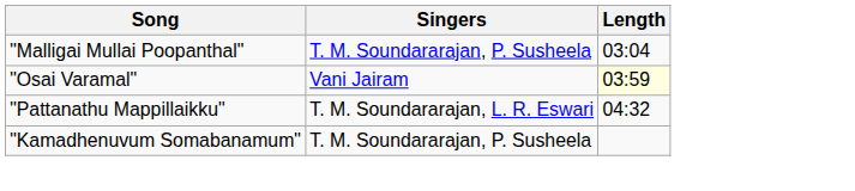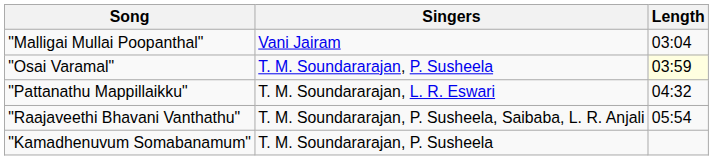 <table class="wikitable">
 <tr>
 <th>Song</th>
 <th>Singers</th>
 <th>Length</th>
 </tr>
 <tr>
 <td>"Malligai Mullai Poopanthal"</td>
-<td><a href='#'>T. M. Soundararajan</a>, <a href='#'>P. Susheela</a></td>
+<td><a href='#'>Vani Jairam</a></td>
 <td>03:04</td>
 </tr>
 <tr>
 <td>"Osai Varamal"</td>
-<td><a href='#'>Vani Jairam</a></td>
+<td><a href='#'>T. M. Soundararajan</a>, <a href='#'>P. Susheela</a></td>
 <td style="background: lightyellow;">03:59</td>
 </tr>
 <tr>
 <td>"Pattanathu Mappillaikku"</td>
 <td>T. M. Soundararajan, <a href='#'>L. R. Eswari</a></td>
 <td>04:32</td>
 </tr>
 <tr>
+<td>"Raajaveethi Bhavani Vanthathu"</td>
+<td>T. M. Soundararajan, P. Susheela, Saibaba, L. R. Anjali</td>
+<td>05:54</td>
+</tr>
+<tr>
 <td>"Kamadhenuvum Somabanamum"</td>
 <td>T. M. Soundararajan, P. Susheela</td>
 <td></td>
 </tr>
 </table>
